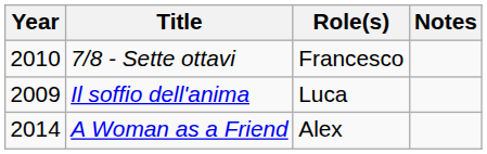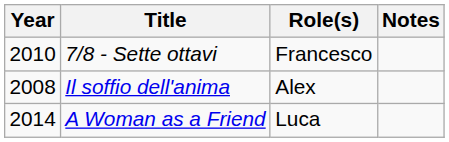 <table class="wikitable plainrowheaders sortable">
 <tr>
 <th scope="col">Year</th>
 <th scope="col">Title</th>
 <th scope="col">Role(s)</th>
 <th scope="col" class="unsortable">Notes</th>
 </tr>
 <tr>
 <td>2010</td>
 <td><em>7/8 - Sette ottavi</em></td>
 <td>Francesco</td>
 <td></td>
 </tr>
 <tr>
-<td>2009</td>
+<td>2008</td>
 <td><em><a href='#'>Il soffio dell'anima</a></em></td>
-<td>Luca</td>
+<td>Alex</td>
 <td></td>
 </tr>
 <tr>
 <td>2014</td>
 <td><em><a href='#'>A Woman as a Friend</a></em></td>
-<td>Alex</td>
+<td>Luca</td>
 <td></td>
 </tr>
 </table>
